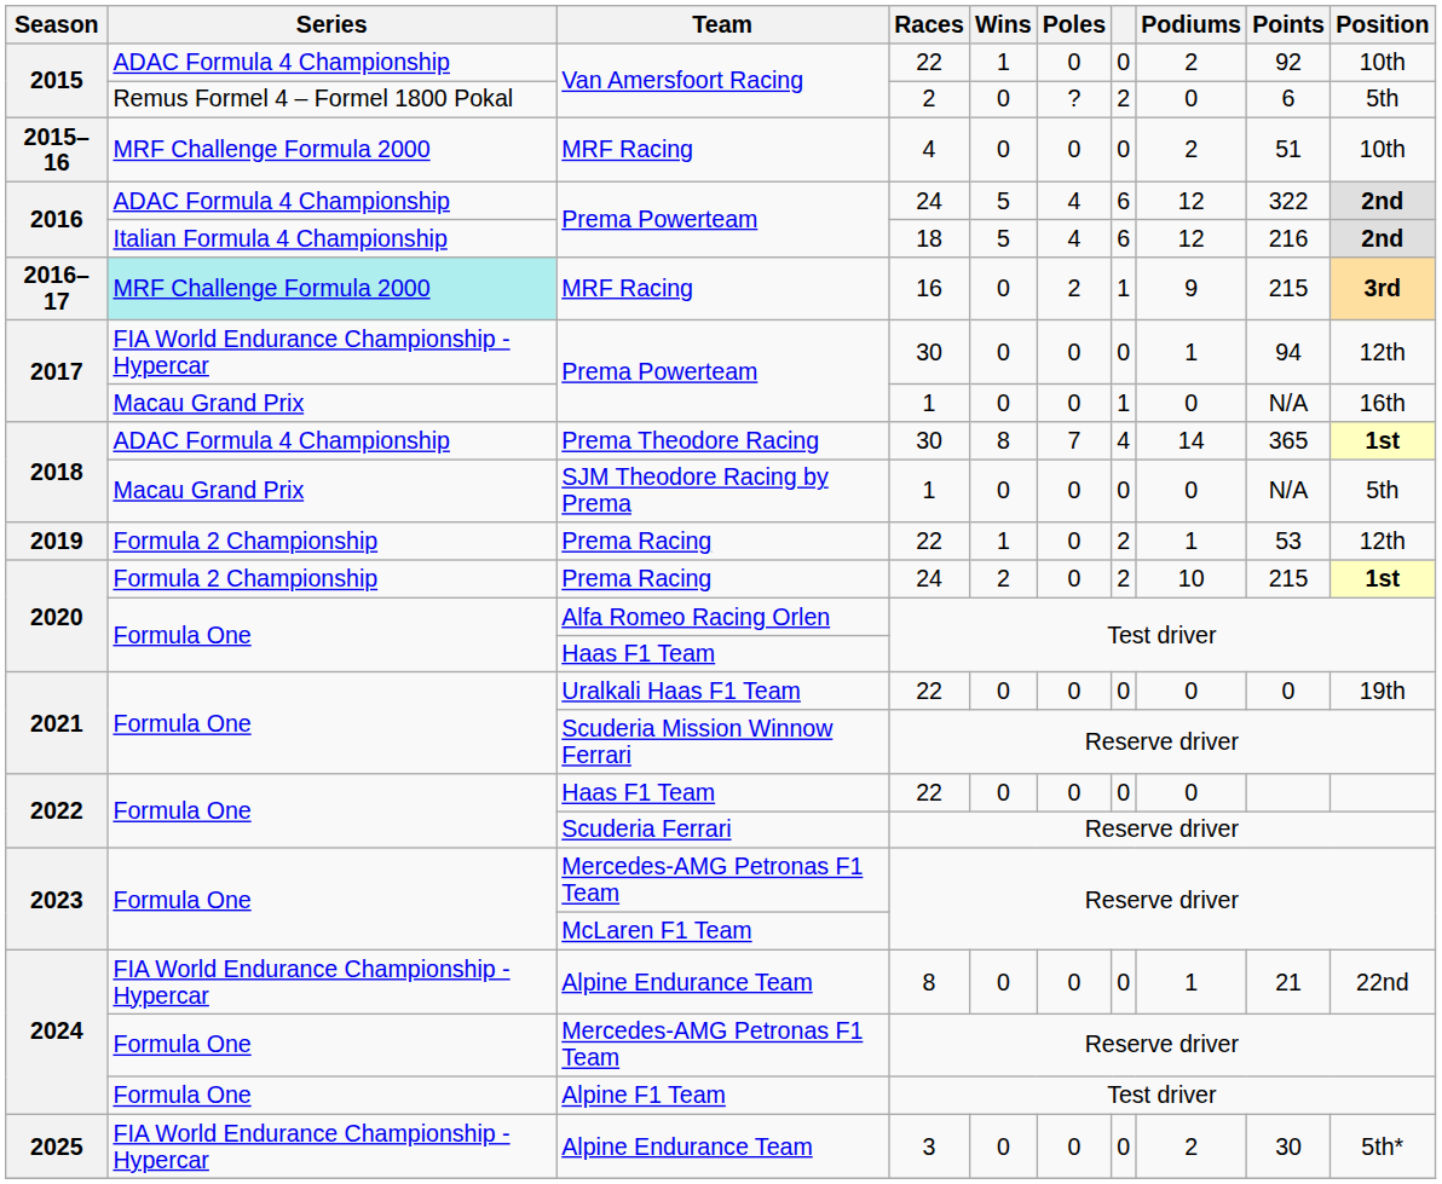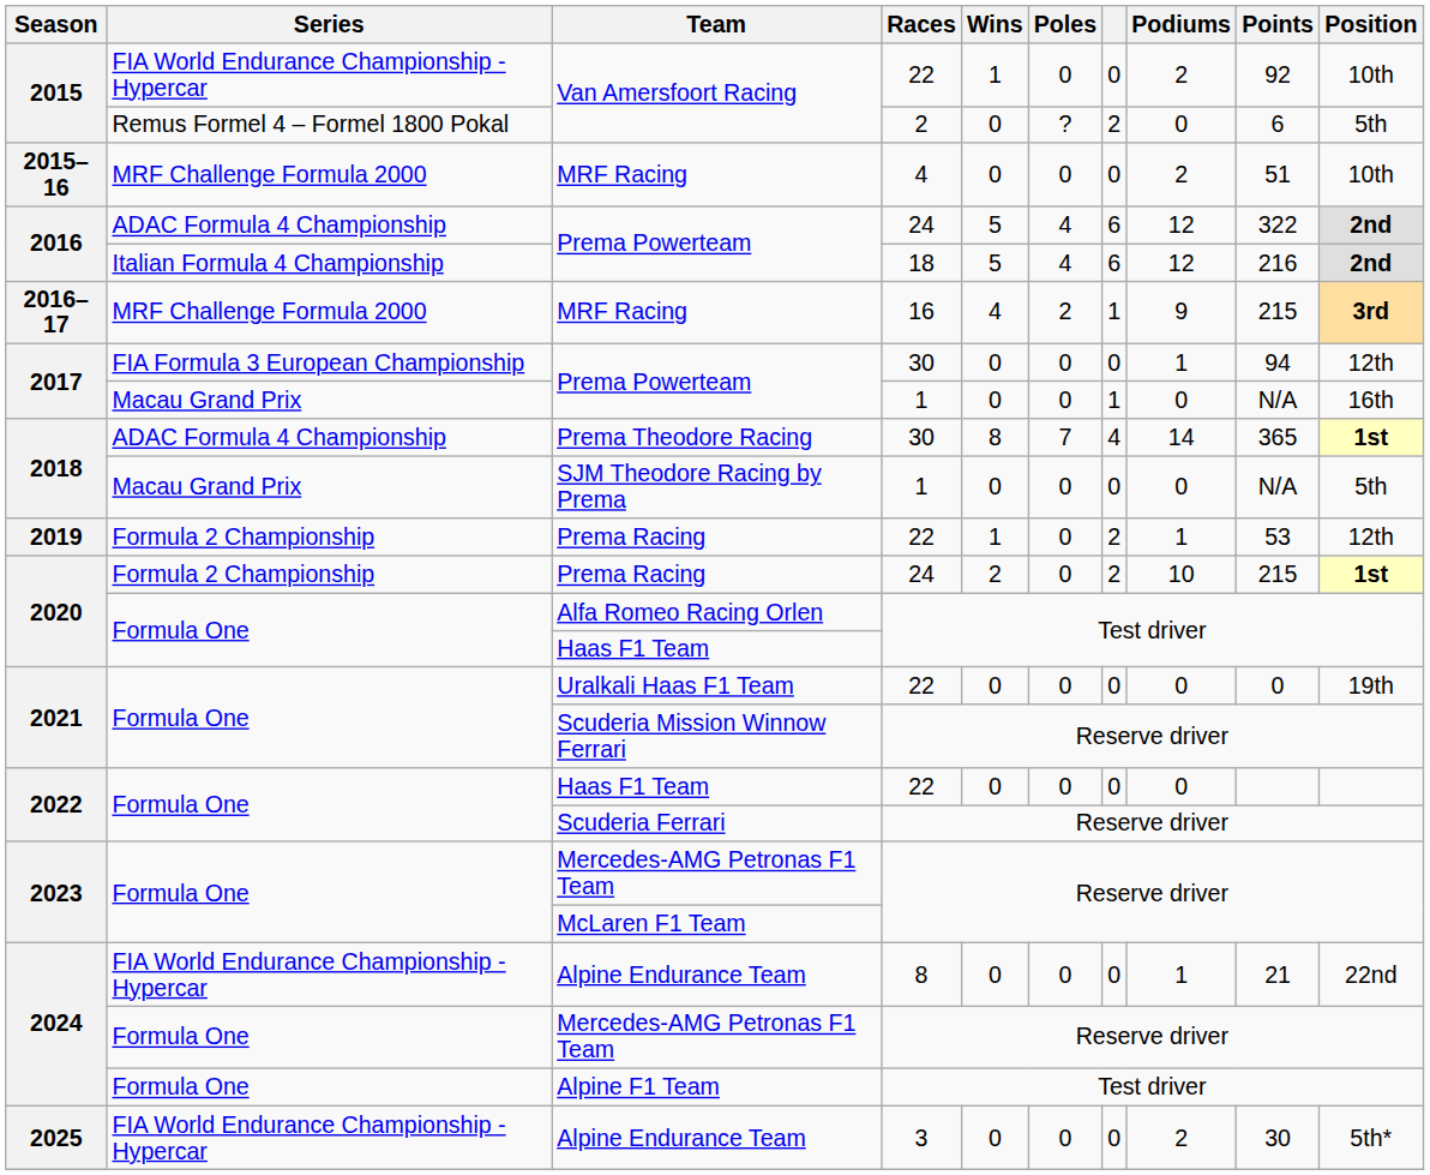 <table class="wikitable" style="font-size: 90%; text-align:center">
 <tr>
 <th>Season</th>
 <th>Series</th>
 <th>Team</th>
 <th>Races</th>
 <th>Wins</th>
 <th>Poles</th>
 <th></th>
 <th>Podiums</th>
 <th>Points</th>
 <th>Position</th>
 </tr>
 <tr>
 <th rowspan="2">2015</th>
-<td align=left><a href='#'>ADAC Formula 4 Championship</a></td>
+<td align=left><a href='#'>FIA World Endurance Championship - Hypercar</a></td>
 <td rowspan="2" align="left"><a href='#'>Van Amersfoort Racing</a></td>
 <td>22</td>
 <td>1</td>
 <td>0</td>
 <td>0</td>
 <td>2</td>
 <td>92</td>
 <td>10th</td>
 </tr>
 <tr>
 <td align=left>Remus Formel 4 – Formel 1800 Pokal</td>
 <td>2</td>
 <td>0</td>
 <td>?</td>
 <td>2</td>
 <td>0</td>
 <td>6</td>
 <td>5th</td>
 </tr>
 <tr>
 <th>2015–16</th>
 <td align=left><a href='#'>MRF Challenge Formula 2000</a></td>
 <td align=left><a href='#'>MRF Racing</a></td>
 <td>4</td>
 <td>0</td>
 <td>0</td>
 <td>0</td>
 <td>2</td>
 <td>51</td>
 <td>10th</td>
 </tr>
 <tr>
 <th rowspan=2>2016</th>
 <td align=left><a href='#'>ADAC Formula 4 Championship</a></td>
 <td align=left rowspan=2><a href='#'>Prema Powerteam</a></td>
 <td>24</td>
 <td>5</td>
 <td>4</td>
 <td>6</td>
 <td>12</td>
 <td>322</td>
 <td style="background:#DFDFDF;"><strong>2nd</strong></td>
 </tr>
 <tr>
 <td align=left><a href='#'>Italian Formula 4 Championship</a></td>
 <td>18</td>
 <td>5</td>
 <td>4</td>
 <td>6</td>
 <td>12</td>
 <td>216</td>
 <td style="background:#DFDFDF;"><strong>2nd</strong></td>
 </tr>
 <tr>
 <th>2016–17</th>
-<td align=left style="background: paleturquoise;"><a href='#'>MRF Challenge Formula 2000</a></td>
+<td align=left><a href='#'>MRF Challenge Formula 2000</a></td>
 <td align=left><a href='#'>MRF Racing</a></td>
 <td>16</td>
-<td>0</td>
+<td>4</td>
 <td>2</td>
 <td>1</td>
 <td>9</td>
 <td>215</td>
 <td style="background:#FFDF9F;"><strong>3rd</strong></td>
 </tr>
 <tr>
 <th rowspan=2>2017</th>
-<td align=left><a href='#'>FIA World Endurance Championship - Hypercar</a></td>
+<td align=left><a href='#'>FIA Formula 3 European Championship</a></td>
 <td align=left rowspan=2><a href='#'>Prema Powerteam</a></td>
 <td>30</td>
 <td>0</td>
 <td>0</td>
 <td>0</td>
 <td>1</td>
 <td>94</td>
 <td>12th</td>
 </tr>
 <tr>
 <td align=left><a href='#'>Macau Grand Prix</a></td>
 <td>1</td>
 <td>0</td>
 <td>0</td>
 <td>1</td>
 <td>0</td>
 <td>N/A</td>
 <td>16th</td>
 </tr>
 <tr>
 <th rowspan=2>2018</th>
 <td align=left><a href='#'>ADAC Formula 4 Championship</a></td>
 <td align=left><a href='#'>Prema Theodore Racing</a></td>
 <td>30</td>
 <td>8</td>
 <td>7</td>
 <td>4</td>
 <td>14</td>
 <td>365</td>
 <td style="background:#FFFFBF;"><strong>1st</strong></td>
 </tr>
 <tr>
 <td align=left><a href='#'>Macau Grand Prix</a></td>
 <td align=left><a href='#'>SJM Theodore Racing by Prema</a></td>
 <td>1</td>
 <td>0</td>
 <td>0</td>
 <td>0</td>
 <td>0</td>
 <td>N/A</td>
 <td>5th</td>
 </tr>
 <tr>
 <th>2019</th>
 <td align=left><a href='#'>Formula 2 Championship</a></td>
 <td align=left><a href='#'>Prema Racing</a></td>
 <td>22</td>
 <td>1</td>
 <td>0</td>
 <td>2</td>
 <td>1</td>
 <td>53</td>
 <td>12th</td>
 </tr>
 <tr>
 <th rowspan=3>2020</th>
 <td align=left><a href='#'>Formula 2 Championship</a></td>
 <td align=left><a href='#'>Prema Racing</a></td>
 <td>24</td>
 <td>2</td>
 <td>0</td>
 <td>2</td>
 <td>10</td>
 <td>215</td>
 <td style="background:#FFFFBF;"><strong>1st</strong></td>
 </tr>
 <tr>
 <td rowspan=2 align=left><a href='#'>Formula One</a></td>
 <td align=left><a href='#'>Alfa Romeo Racing Orlen</a></td>
 <td colspan="7" rowspan=2>Test driver</td>
 </tr>
 <tr>
 <td align=left><a href='#'>Haas F1 Team</a></td>
 </tr>
 <tr>
 <th rowspan=2>2021</th>
 <td align=left rowspan=2><a href='#'>Formula One</a></td>
 <td align=left><a href='#'>Uralkali Haas F1 Team</a></td>
 <td>22</td>
 <td>0</td>
 <td>0</td>
 <td>0</td>
 <td>0</td>
 <td>0</td>
 <td>19th</td>
 </tr>
 <tr>
 <td align=left><a href='#'>Scuderia Mission Winnow Ferrari</a></td>
 <td colspan=7>Reserve driver</td>
 </tr>
 <tr>
 <th rowspan=2>2022</th>
 <td rowspan=2 align=left><a href='#'>Formula One</a></td>
 <td align=left><a href='#'>Haas F1 Team</a></td>
 <td>22</td>
 <td>0</td>
 <td>0</td>
 <td>0</td>
 <td>0</td>
 <td></td>
 <td></td>
 </tr>
 <tr>
 <td align=left><a href='#'>Scuderia Ferrari</a></td>
 <td colspan=7>Reserve driver</td>
 </tr>
 <tr>
 <th rowspan="2">2023</th>
 <td align="left" rowspan="2"><a href='#'>Formula One</a></td>
 <td align="left"><a href='#'>Mercedes-AMG Petronas F1 Team</a></td>
 <td colspan="7" rowspan="2">Reserve driver</td>
 </tr>
 <tr>
 <td align="left"><a href='#'>McLaren F1 Team</a></td>
 </tr>
 <tr>
 <th rowspan="3">2024</th>
 <td align="left"><a href='#'>FIA World Endurance Championship - Hypercar</a></td>
 <td align="left"><a href='#'>Alpine Endurance Team</a></td>
 <td>8</td>
 <td>0</td>
 <td>0</td>
 <td>0</td>
 <td>1</td>
 <td>21</td>
 <td>22nd</td>
 </tr>
 <tr>
 <td align="left"><a href='#'>Formula One</a></td>
 <td align=left><a href='#'>Mercedes-AMG Petronas F1 Team</a></td>
 <td colspan=7>Reserve driver</td>
 </tr>
 <tr>
 <td align="left"><a href='#'>Formula One</a></td>
 <td align=left><a href='#'>Alpine F1 Team</a></td>
 <td colspan=7>Test driver</td>
 </tr>
 <tr>
 <th>2025</th>
 <td align=left><a href='#'>FIA World Endurance Championship - Hypercar</a></td>
 <td align=left><a href='#'>Alpine Endurance Team</a></td>
 <td>3</td>
 <td>0</td>
 <td>0</td>
 <td>0</td>
 <td>2</td>
 <td>30</td>
 <td>5th*</td>
 </tr>
 <tr>
 </tr>
 </table>
